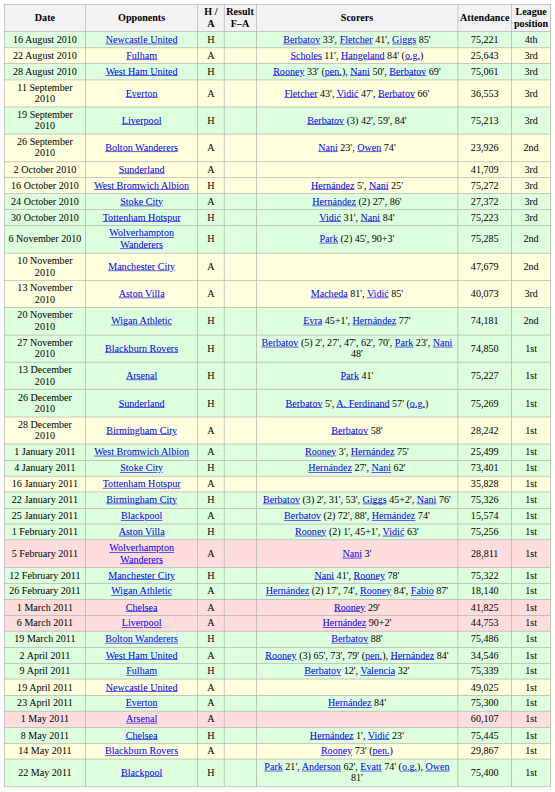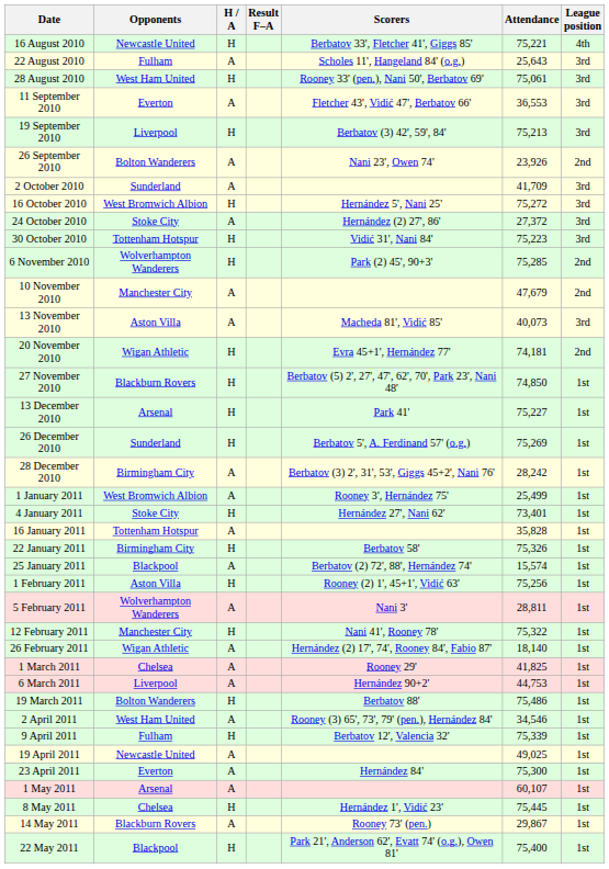 <table class="wikitable" style="text-align:center">
 <tr>
 <th>Date</th>
 <th>Opponents</th>
 <th>H / A</th>
 <th>Result<br>F–A</th>
 <th>Scorers</th>
 <th>Attendance</th>
 <th>League<br>position</th>
 </tr>
 <tr bgcolor="#ddffdd">
 <td>16 August 2010</td>
 <td><a href='#'>Newcastle United</a></td>
 <td>H</td>
 <td></td>
 <td><a href='#'>Berbatov</a> 33', <a href='#'>Fletcher</a> 41', <a href='#'>Giggs</a> 85'</td>
 <td>75,221</td>
 <td>4th</td>
 </tr>
 <tr bgcolor="#ffffdd">
 <td>22 August 2010</td>
 <td><a href='#'>Fulham</a></td>
 <td>A</td>
 <td></td>
 <td><a href='#'>Scholes</a> 11', <a href='#'>Hangeland</a> 84' (<a href='#'>o.g.</a>)</td>
 <td>25,643</td>
 <td>3rd</td>
 </tr>
 <tr bgcolor="#ddffdd">
 <td>28 August 2010</td>
 <td><a href='#'>West Ham United</a></td>
 <td>H</td>
 <td></td>
 <td><a href='#'>Rooney</a> 33' (<a href='#'>pen.</a>), <a href='#'>Nani</a> 50', <a href='#'>Berbatov</a> 69'</td>
 <td>75,061</td>
 <td>3rd</td>
 </tr>
 <tr bgcolor="#ffffdd">
 <td>11 September 2010</td>
 <td><a href='#'>Everton</a></td>
 <td>A</td>
 <td></td>
 <td><a href='#'>Fletcher</a> 43', <a href='#'>Vidić</a> 47', <a href='#'>Berbatov</a> 66'</td>
 <td>36,553</td>
 <td>3rd</td>
 </tr>
 <tr bgcolor="#ddffdd">
 <td>19 September 2010</td>
 <td><a href='#'>Liverpool</a></td>
 <td>H</td>
 <td></td>
 <td><a href='#'>Berbatov</a> (3) 42', 59', 84'</td>
 <td>75,213</td>
 <td>3rd</td>
 </tr>
 <tr bgcolor="#ffffdd">
 <td>26 September 2010</td>
 <td><a href='#'>Bolton Wanderers</a></td>
 <td>A</td>
 <td></td>
 <td><a href='#'>Nani</a> 23', <a href='#'>Owen</a> 74'</td>
 <td>23,926</td>
 <td>2nd</td>
 </tr>
 <tr bgcolor="#ffffdd">
 <td>2 October 2010</td>
 <td><a href='#'>Sunderland</a></td>
 <td>A</td>
 <td></td>
 <td></td>
 <td>41,709</td>
 <td>3rd</td>
 </tr>
 <tr bgcolor="#ffffdd">
 <td>16 October 2010</td>
 <td><a href='#'>West Bromwich Albion</a></td>
 <td>H</td>
 <td></td>
 <td><a href='#'>Hernández</a> 5', <a href='#'>Nani</a> 25'</td>
 <td>75,272</td>
 <td>3rd</td>
 </tr>
 <tr bgcolor="#ddffdd">
 <td>24 October 2010</td>
 <td><a href='#'>Stoke City</a></td>
 <td>A</td>
 <td></td>
 <td><a href='#'>Hernández</a> (2) 27', 86'</td>
 <td>27,372</td>
 <td>3rd</td>
 </tr>
 <tr bgcolor="#ddffdd">
 <td>30 October 2010</td>
 <td><a href='#'>Tottenham Hotspur</a></td>
 <td>H</td>
 <td></td>
 <td><a href='#'>Vidić</a>  31', <a href='#'>Nani</a> 84'</td>
 <td>75,223</td>
 <td>3rd</td>
 </tr>
 <tr bgcolor="#ddffdd">
 <td>6 November 2010</td>
 <td><a href='#'>Wolverhampton Wanderers</a></td>
 <td>H</td>
 <td></td>
 <td><a href='#'>Park</a> (2) 45', 90+3'</td>
 <td>75,285</td>
 <td>2nd</td>
 </tr>
 <tr bgcolor="#ffffdd">
 <td>10 November 2010</td>
 <td><a href='#'>Manchester City</a></td>
 <td>A</td>
 <td></td>
 <td></td>
 <td>47,679</td>
 <td>2nd</td>
 </tr>
 <tr bgcolor="#ffffdd">
 <td>13 November 2010</td>
 <td><a href='#'>Aston Villa</a></td>
 <td>A</td>
 <td></td>
 <td><a href='#'>Macheda</a> 81', <a href='#'>Vidić</a> 85'</td>
 <td>40,073</td>
 <td>3rd</td>
 </tr>
 <tr bgcolor="#ddffdd">
 <td>20 November 2010</td>
 <td><a href='#'>Wigan Athletic</a></td>
 <td>H</td>
 <td></td>
 <td><a href='#'>Evra</a> 45+1', <a href='#'>Hernández</a> 77'</td>
 <td>74,181</td>
 <td>2nd</td>
 </tr>
 <tr bgcolor="#ddffdd">
 <td>27 November 2010</td>
 <td><a href='#'>Blackburn Rovers</a></td>
 <td>H</td>
 <td></td>
 <td><a href='#'>Berbatov</a> (5) 2', 27', 47', 62', 70', <a href='#'>Park</a> 23', <a href='#'>Nani</a> 48'</td>
 <td>74,850</td>
 <td>1st</td>
 </tr>
 <tr bgcolor="#ddffdd">
 <td>13 December 2010</td>
 <td><a href='#'>Arsenal</a></td>
 <td>H</td>
 <td></td>
 <td><a href='#'>Park</a> 41'</td>
 <td>75,227</td>
 <td>1st</td>
 </tr>
 <tr bgcolor="#ddffdd">
 <td>26 December 2010</td>
 <td><a href='#'>Sunderland</a></td>
 <td>H</td>
 <td></td>
 <td><a href='#'>Berbatov</a> 5', <a href='#'>A. Ferdinand</a> 57' (<a href='#'>o.g.</a>)</td>
 <td>75,269</td>
 <td>1st</td>
 </tr>
 <tr bgcolor="#ffffdd">
 <td>28 December 2010</td>
 <td><a href='#'>Birmingham City</a></td>
 <td>A</td>
 <td></td>
-<td><a href='#'>Berbatov</a> 58'</td>
+<td><a href='#'>Berbatov</a> (3) 2', 31', 53', <a href='#'>Giggs</a> 45+2', <a href='#'>Nani</a> 76'</td>
 <td>28,242</td>
 <td>1st</td>
 </tr>
 <tr bgcolor="#ddffdd">
 <td>1 January 2011</td>
 <td><a href='#'>West Bromwich Albion</a></td>
 <td>A</td>
 <td></td>
 <td><a href='#'>Rooney</a> 3', <a href='#'>Hernández</a> 75'</td>
 <td>25,499</td>
 <td>1st</td>
 </tr>
 <tr bgcolor="#ddffdd">
 <td>4 January 2011</td>
 <td><a href='#'>Stoke City</a></td>
 <td>H</td>
 <td></td>
 <td><a href='#'>Hernández</a> 27', <a href='#'>Nani</a> 62'</td>
 <td>73,401</td>
 <td>1st</td>
 </tr>
 <tr bgcolor="#ffffdd">
 <td>16 January 2011</td>
 <td><a href='#'>Tottenham Hotspur</a></td>
 <td>A</td>
 <td></td>
 <td></td>
 <td>35,828</td>
 <td>1st</td>
 </tr>
 <tr bgcolor="#ddffdd">
 <td>22 January 2011</td>
 <td><a href='#'>Birmingham City</a></td>
 <td>H</td>
 <td></td>
-<td><a href='#'>Berbatov</a> (3) 2', 31', 53', <a href='#'>Giggs</a> 45+2', <a href='#'>Nani</a> 76'</td>
+<td><a href='#'>Berbatov</a> 58'</td>
 <td>75,326</td>
 <td>1st</td>
 </tr>
 <tr bgcolor="#ddffdd">
 <td>25 January 2011</td>
 <td><a href='#'>Blackpool</a></td>
 <td>A</td>
 <td></td>
 <td><a href='#'>Berbatov</a> (2) 72', 88', <a href='#'>Hernández</a> 74'</td>
 <td>15,574</td>
 <td>1st</td>
 </tr>
 <tr bgcolor="#ddffdd">
 <td>1 February 2011</td>
 <td><a href='#'>Aston Villa</a></td>
 <td>H</td>
 <td></td>
 <td><a href='#'>Rooney</a> (2) 1', 45+1', <a href='#'>Vidić</a> 63'</td>
 <td>75,256</td>
 <td>1st</td>
 </tr>
 <tr bgcolor="#ffdddd">
 <td>5 February 2011</td>
 <td><a href='#'>Wolverhampton Wanderers</a></td>
 <td>A</td>
 <td></td>
 <td><a href='#'>Nani</a> 3'</td>
 <td>28,811</td>
 <td>1st</td>
 </tr>
 <tr bgcolor="#ddffdd">
 <td>12 February 2011</td>
 <td><a href='#'>Manchester City</a></td>
 <td>H</td>
 <td></td>
 <td><a href='#'>Nani</a> 41', <a href='#'>Rooney</a> 78'</td>
 <td>75,322</td>
 <td>1st</td>
 </tr>
 <tr bgcolor="#ddffdd">
 <td>26 February 2011</td>
 <td><a href='#'>Wigan Athletic</a></td>
 <td>A</td>
 <td></td>
 <td><a href='#'>Hernández</a> (2) 17', 74', <a href='#'>Rooney</a> 84', <a href='#'>Fabio</a> 87'</td>
 <td>18,140</td>
 <td>1st</td>
 </tr>
 <tr bgcolor="#ffdddd">
 <td>1 March 2011</td>
 <td><a href='#'>Chelsea</a></td>
 <td>A</td>
 <td></td>
 <td><a href='#'>Rooney</a> 29'</td>
 <td>41,825</td>
 <td>1st</td>
 </tr>
 <tr bgcolor="#ffdddd">
 <td>6 March 2011</td>
 <td><a href='#'>Liverpool</a></td>
 <td>A</td>
 <td></td>
 <td><a href='#'>Hernández</a> 90+2'</td>
 <td>44,753</td>
 <td>1st</td>
 </tr>
 <tr bgcolor="#ddffdd">
 <td>19 March 2011</td>
 <td><a href='#'>Bolton Wanderers</a></td>
 <td>H</td>
 <td></td>
 <td><a href='#'>Berbatov</a> 88'</td>
 <td>75,486</td>
 <td>1st</td>
 </tr>
 <tr bgcolor="#ddffdd">
 <td>2 April 2011</td>
 <td><a href='#'>West Ham United</a></td>
 <td>A</td>
 <td></td>
 <td><a href='#'>Rooney</a> (3) 65', 73', 79' (<a href='#'>pen.</a>), <a href='#'>Hernández</a> 84'</td>
 <td>34,546</td>
 <td>1st</td>
 </tr>
 <tr bgcolor="#ddffdd">
 <td>9 April 2011</td>
 <td><a href='#'>Fulham</a></td>
 <td>H</td>
 <td></td>
 <td><a href='#'>Berbatov</a> 12', <a href='#'>Valencia</a> 32'</td>
 <td>75,339</td>
 <td>1st</td>
 </tr>
 <tr bgcolor="#ffffdd">
 <td>19 April 2011</td>
 <td><a href='#'>Newcastle United</a></td>
 <td>A</td>
 <td></td>
 <td></td>
 <td>49,025</td>
 <td>1st</td>
 </tr>
 <tr bgcolor="#ddffdd">
 <td>23 April 2011</td>
 <td><a href='#'>Everton</a></td>
 <td>A</td>
 <td></td>
 <td><a href='#'>Hernández</a> 84'</td>
 <td>75,300</td>
 <td>1st</td>
 </tr>
 <tr bgcolor="#ffdddd">
 <td>1 May 2011</td>
 <td><a href='#'>Arsenal</a></td>
 <td>A</td>
 <td></td>
 <td></td>
 <td>60,107</td>
 <td>1st</td>
 </tr>
 <tr bgcolor="#ddffdd">
 <td>8 May 2011</td>
 <td><a href='#'>Chelsea</a></td>
 <td>H</td>
 <td></td>
 <td><a href='#'>Hernández</a> 1', <a href='#'>Vidić</a> 23'</td>
 <td>75,445</td>
 <td>1st</td>
 </tr>
 <tr bgcolor="#ffffdd">
 <td>14 May 2011</td>
 <td><a href='#'>Blackburn Rovers</a></td>
 <td>A</td>
 <td></td>
 <td><a href='#'>Rooney</a> 73' (<a href='#'>pen.</a>)</td>
 <td>29,867</td>
 <td>1st</td>
 </tr>
 <tr bgcolor="#ddffdd">
 <td>22 May 2011</td>
 <td><a href='#'>Blackpool</a></td>
 <td>H</td>
 <td></td>
 <td><a href='#'>Park</a> 21', <a href='#'>Anderson</a> 62', <a href='#'>Evatt</a> 74' (<a href='#'>o.g.</a>), <a href='#'>Owen</a> 81'</td>
 <td>75,400</td>
 <td>1st</td>
 </tr>
 </table>
